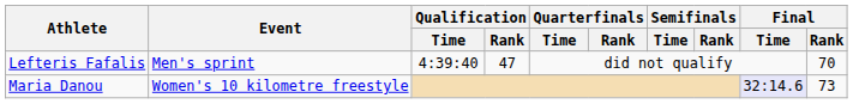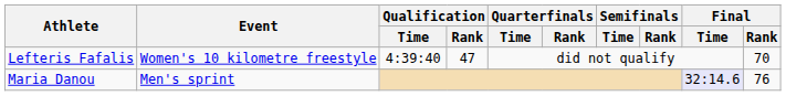 <table class="wikitable">
 <tr>
 <th rowspan="2">Athlete</th>
 <th rowspan="2">Event</th>
 <th colspan="2">Qualification</th>
 <th colspan="2">Quarterfinals</th>
 <th colspan="2">Semifinals</th>
 <th colspan="2">Final</th>
 </tr>
 <tr>
 <th>Time</th>
 <th>Rank</th>
 <th>Time</th>
 <th>Rank</th>
 <th>Time</th>
 <th>Rank</th>
 <th>Time</th>
 <th>Rank</th>
 </tr>
 <tr>
 <td><a href='#'>Lefteris Fafalis</a></td>
-<td><a href='#'>Men's sprint</a></td>
+<td><a href='#'>Women's 10 kilometre freestyle</a></td>
 <td align="center">4:39:40</td>
 <td align="center">47</td>
 <td colspan="5" align="center">did not qualify</td>
 <td align="center">70</td>
 </tr>
 <tr>
 <td><a href='#'>Maria Danou</a></td>
-<td><a href='#'>Women's 10 kilometre freestyle</a></td>
+<td><a href='#'>Men's sprint</a></td>
 <td colspan="6" bgcolor="wheat"></td>
 <td align="center" style="background: lavender;">32:14.6</td>
-<td align="center">73</td>
+<td align="center">76</td>
 </tr>
 </table>
